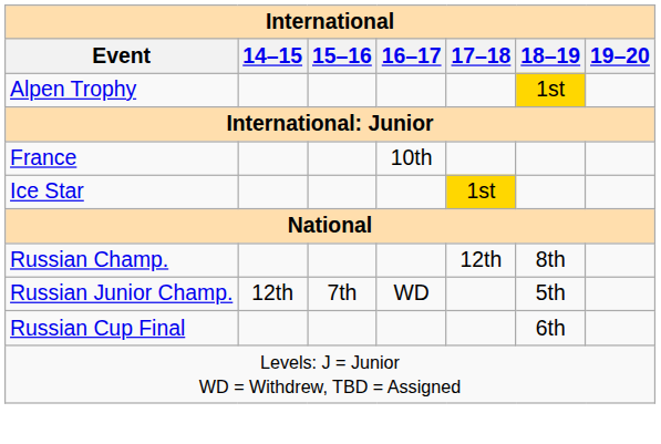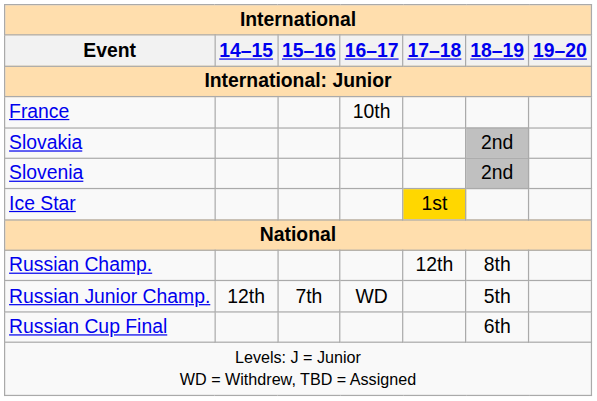 <table class="wikitable" style="text-align:center">
 <tr>
 <th style="background-color: #ffdead; " colspan=7 align=center>International</th>
 </tr>
 <tr>
 <th>Event</th>
 <th><a href='#'>14–15</a></th>
 <th><a href='#'>15–16</a></th>
 <th><a href='#'>16–17</a></th>
 <th><a href='#'>17–18</a></th>
 <th><a href='#'>18–19</a></th>
 <th><a href='#'>19–20</a></th>
 </tr>
 <tr>
-<td align=left> <a href='#'>Alpen Trophy</a></td>
-<td></td>
-<td></td>
-<td></td>
-<td></td>
-<td bgcolor=gold>1st</td>
-<td></td>
-</tr>
-<tr>
 <th style="background-color: #ffdead; " colspan=7 align=center>International: Junior</th>
 </tr>
 <tr>
 <td align=left> <a href='#'>France</a></td>
 <td></td>
 <td></td>
 <td>10th</td>
 <td></td>
 <td></td>
+<td></td>
+</tr>
+<tr>
+<td align=left> <a href='#'>Slovakia</a></td>
+<td></td>
+<td></td>
+<td></td>
+<td></td>
+<td bgcolor=silver>2nd</td>
+<td></td>
+</tr>
+<tr>
+<td align=left> <a href='#'>Slovenia</a></td>
+<td></td>
+<td></td>
+<td></td>
+<td></td>
+<td bgcolor=silver>2nd</td>
 <td></td>
 </tr>
 <tr>
 <td align=left><a href='#'>Ice Star</a></td>
 <td></td>
 <td></td>
 <td></td>
 <td bgcolor=gold>1st</td>
 <td></td>
 <td></td>
 </tr>
 <tr>
 <th style="background-color: #ffdead; " colspan=7 align=center>National</th>
 </tr>
 <tr>
 <td align=left><a href='#'>Russian Champ.</a></td>
 <td></td>
 <td></td>
 <td></td>
 <td>12th</td>
 <td>8th</td>
 <td></td>
 </tr>
 <tr>
 <td align=left><a href='#'>Russian Junior Champ.</a></td>
 <td>12th</td>
 <td>7th</td>
 <td>WD</td>
 <td></td>
 <td>5th</td>
 <td></td>
 </tr>
 <tr>
 <td align=left><a href='#'>Russian Cup Final</a></td>
 <td></td>
 <td></td>
 <td></td>
 <td></td>
 <td>6th</td>
 <td></td>
 </tr>
 <tr>
 <td colspan=7 align=center><small> Levels: J = Junior <br> WD = Withdrew, TBD = Assigned </small></td>
 </tr>
 </table>
